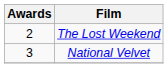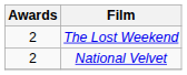 <table class="wikitable" rowspan="2" style="text-align:center;">
 <tr>
 <th scope="col" style="width:55px;">Awards</th>
 <th scope="col" style="text-align:center;">Film</th>
 </tr>
 <tr>
 <td rowspan=1, style="text-align:center">2</td>
 <td><em><a href='#'>The Lost Weekend</a></em></td>
 </tr>
 <tr>
-<td rowspan=1, style="text-align:center">3</td>
+<td rowspan=1, style="text-align:center">2</td>
 <td><em><a href='#'>National Velvet</a></em></td>
 </tr>
 <tr>
 </tr>
 </table>
